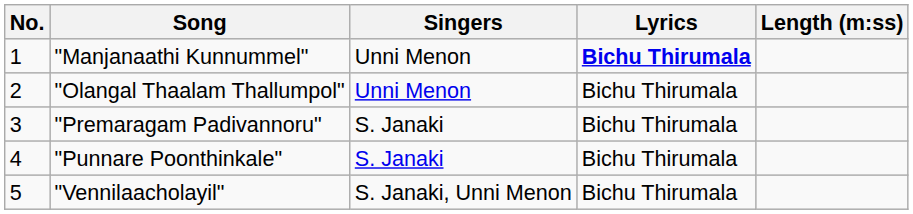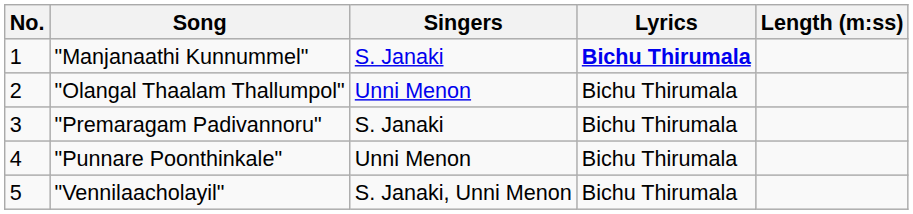 <table class="wikitable" style="font-size:95%;">
 <tr>
 <th>No.</th>
 <th>Song</th>
 <th>Singers</th>
 <th>Lyrics</th>
 <th>Length (m:ss)</th>
 </tr>
 <tr>
 <td>1</td>
 <td>"Manjanaathi Kunnummel"</td>
-<td>Unni Menon</td>
+<td><a href='#'>S. Janaki</a></td>
 <td><strong><a href='#'>Bichu Thirumala</a></strong></td>
 <td></td>
 </tr>
 <tr>
 <td>2</td>
 <td>"Olangal Thaalam Thallumpol"</td>
 <td><a href='#'>Unni Menon</a></td>
 <td>Bichu Thirumala</td>
 <td></td>
 </tr>
 <tr>
 <td>3</td>
 <td>"Premaragam Padivannoru"</td>
 <td>S. Janaki</td>
 <td>Bichu Thirumala</td>
 <td></td>
 </tr>
 <tr>
 <td>4</td>
 <td>"Punnare Poonthinkale"</td>
-<td><a href='#'>S. Janaki</a></td>
+<td>Unni Menon</td>
 <td>Bichu Thirumala</td>
 <td></td>
 </tr>
 <tr>
 <td>5</td>
 <td>"Vennilaacholayil"</td>
 <td>S. Janaki, Unni Menon</td>
 <td>Bichu Thirumala</td>
 <td></td>
 </tr>
 </table>
